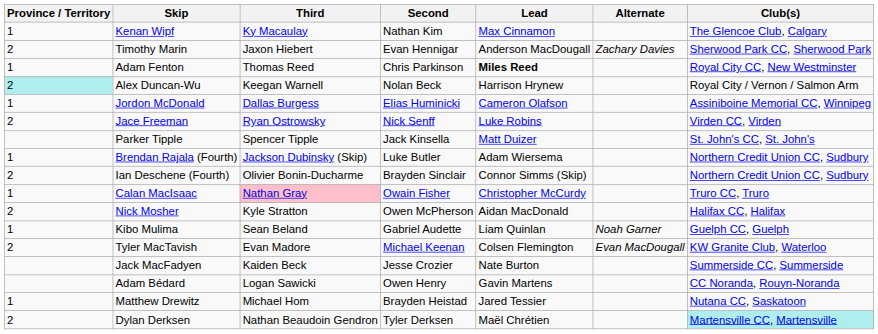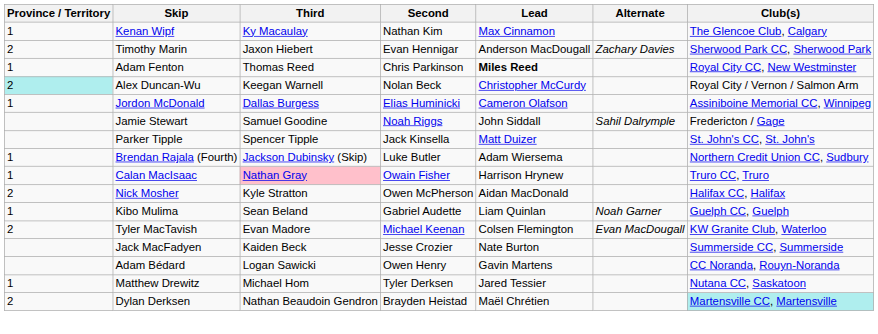 <table class="wikitable">
 <tr>
 <th scope="col">Province / Territory</th>
 <th scope="col">Skip</th>
 <th scope="col">Third</th>
 <th scope="col">Second</th>
 <th scope="col">Lead</th>
 <th scope="col">Alternate</th>
 <th scope="col">Club(s)</th>
 </tr>
 <tr>
 <td> 1</td>
 <td><a href='#'>Kenan Wipf</a></td>
 <td><a href='#'>Ky Macaulay</a></td>
 <td>Nathan Kim</td>
 <td><a href='#'>Max Cinnamon</a></td>
 <td></td>
 <td><a href='#'>The Glencoe Club</a>, <a href='#'>Calgary</a></td>
 </tr>
 <tr>
 <td> 2</td>
 <td>Timothy Marin</td>
 <td>Jaxon Hiebert</td>
 <td>Evan Hennigar</td>
 <td>Anderson MacDougall</td>
 <td><em>Zachary Davies</em></td>
 <td><a href='#'>Sherwood Park CC</a>, <a href='#'>Sherwood Park</a></td>
 </tr>
 <tr>
 <td> 1</td>
 <td>Adam Fenton</td>
 <td>Thomas Reed</td>
 <td>Chris Parkinson</td>
 <td><strong>Miles Reed</strong></td>
 <td></td>
 <td><a href='#'>Royal City CC</a>, <a href='#'>New Westminster</a></td>
 </tr>
 <tr>
 <td style="background: paleturquoise;"> 2</td>
 <td>Alex Duncan-Wu</td>
 <td>Keegan Warnell</td>
 <td>Nolan Beck</td>
-<td>Harrison Hrynew</td>
+<td><a href='#'>Christopher McCurdy</a></td>
 <td></td>
 <td>Royal City / Vernon / Salmon Arm</td>
 </tr>
 <tr>
 <td> 1</td>
 <td><a href='#'>Jordon McDonald</a></td>
 <td><a href='#'>Dallas Burgess</a></td>
 <td><a href='#'>Elias Huminicki</a></td>
 <td><a href='#'>Cameron Olafson</a></td>
 <td></td>
 <td><a href='#'>Assiniboine Memorial CC</a>, <a href='#'>Winnipeg</a></td>
 </tr>
 <tr>
-<td> 2</td>
-<td><a href='#'>Jace Freeman</a></td>
-<td><a href='#'>Ryan Ostrowsky</a></td>
-<td><a href='#'>Nick Senff</a></td>
-<td><a href='#'>Luke Robins</a></td>
 <td></td>
-<td><a href='#'>Virden CC</a>, <a href='#'>Virden</a></td>
+<td>Jamie Stewart</td>
+<td>Samuel Goodine</td>
+<td><a href='#'>Noah Riggs</a></td>
+<td>John Siddall</td>
+<td><em>Sahil Dalrymple</em></td>
+<td>Fredericton / <a href='#'>Gage</a></td>
 </tr>
 <tr>
 <td></td>
 <td>Parker Tipple</td>
 <td>Spencer Tipple</td>
 <td>Jack Kinsella</td>
 <td><a href='#'>Matt Duizer</a></td>
 <td></td>
 <td><a href='#'>St. John's CC</a>, <a href='#'>St. John's</a></td>
 </tr>
 <tr>
 <td> 1</td>
 <td><a href='#'>Brendan Rajala</a> (Fourth)</td>
 <td><a href='#'>Jackson Dubinsky</a> (Skip)</td>
 <td>Luke Butler</td>
 <td>Adam Wiersema</td>
 <td></td>
 <td><a href='#'>Northern Credit Union CC</a>, <a href='#'>Sudbury</a></td>
 </tr>
 <tr>
-<td> 2</td>
-<td>Ian Deschene (Fourth)</td>
-<td>Olivier Bonin-Ducharme</td>
-<td>Brayden Sinclair</td>
-<td>Connor Simms (Skip)</td>
-<td></td>
-<td><a href='#'>Northern Credit Union CC</a>, <a href='#'>Sudbury</a></td>
-</tr>
-<tr>
 <td> 1</td>
 <td><a href='#'>Calan MacIsaac</a></td>
 <td style="background: pink;"><a href='#'>Nathan Gray</a></td>
 <td><a href='#'>Owain Fisher</a></td>
-<td><a href='#'>Christopher McCurdy</a></td>
+<td>Harrison Hrynew</td>
 <td></td>
 <td><a href='#'>Truro CC</a>, <a href='#'>Truro</a></td>
 </tr>
 <tr>
 <td> 2</td>
 <td><a href='#'>Nick Mosher</a></td>
 <td>Kyle Stratton</td>
 <td>Owen McPherson</td>
 <td>Aidan MacDonald</td>
 <td></td>
 <td><a href='#'>Halifax CC</a>, <a href='#'>Halifax</a></td>
 </tr>
 <tr>
 <td> 1</td>
 <td>Kibo Mulima</td>
 <td>Sean Beland</td>
 <td>Gabriel Audette</td>
 <td>Liam Quinlan</td>
 <td><em>Noah Garner</em></td>
 <td><a href='#'>Guelph CC</a>, <a href='#'>Guelph</a></td>
 </tr>
 <tr>
 <td> 2</td>
 <td>Tyler MacTavish</td>
 <td>Evan Madore</td>
 <td><a href='#'>Michael Keenan</a></td>
 <td>Colsen Flemington</td>
 <td><em>Evan MacDougall</em></td>
 <td><a href='#'>KW Granite Club</a>, <a href='#'>Waterloo</a></td>
 </tr>
 <tr>
 <td></td>
 <td>Jack MacFadyen</td>
 <td>Kaiden Beck</td>
 <td>Jesse Crozier</td>
 <td>Nate Burton</td>
 <td></td>
 <td><a href='#'>Summerside CC</a>, <a href='#'>Summerside</a></td>
 </tr>
 <tr>
 <td></td>
 <td>Adam Bédard</td>
 <td>Logan Sawicki</td>
 <td>Owen Henry</td>
 <td>Gavin Martens</td>
 <td></td>
 <td><a href='#'>CC Noranda</a>, <a href='#'>Rouyn-Noranda</a></td>
 </tr>
 <tr>
 <td> 1</td>
 <td>Matthew Drewitz</td>
 <td>Michael Hom</td>
-<td>Brayden Heistad</td>
+<td>Tyler Derksen</td>
 <td>Jared Tessier</td>
 <td></td>
 <td><a href='#'>Nutana CC</a>, <a href='#'>Saskatoon</a></td>
 </tr>
 <tr>
 <td> 2</td>
 <td>Dylan Derksen</td>
 <td>Nathan Beaudoin Gendron</td>
-<td>Tyler Derksen</td>
+<td>Brayden Heistad</td>
 <td>Maël Chrétien</td>
 <td></td>
 <td style="background: paleturquoise;"><a href='#'>Martensville CC</a>, <a href='#'>Martensville</a></td>
 </tr>
 </table>
